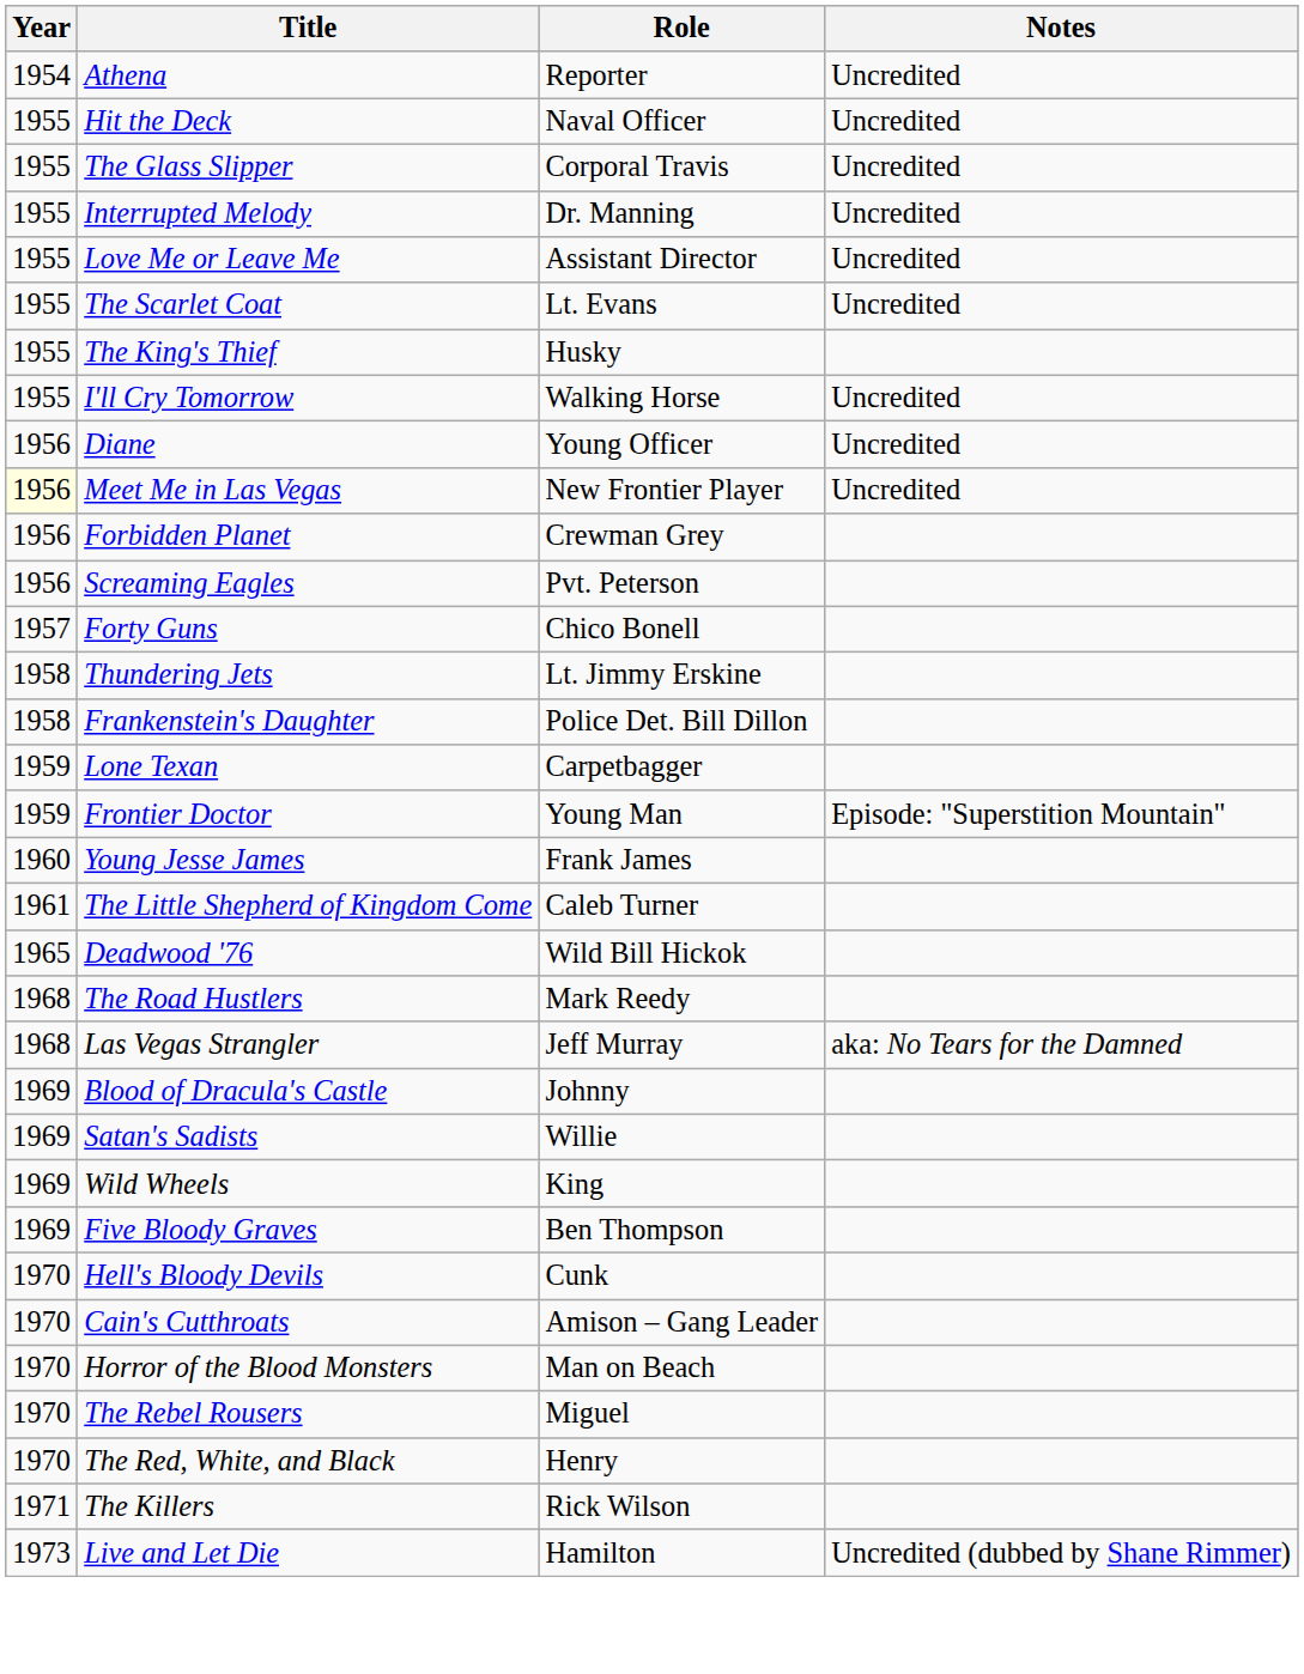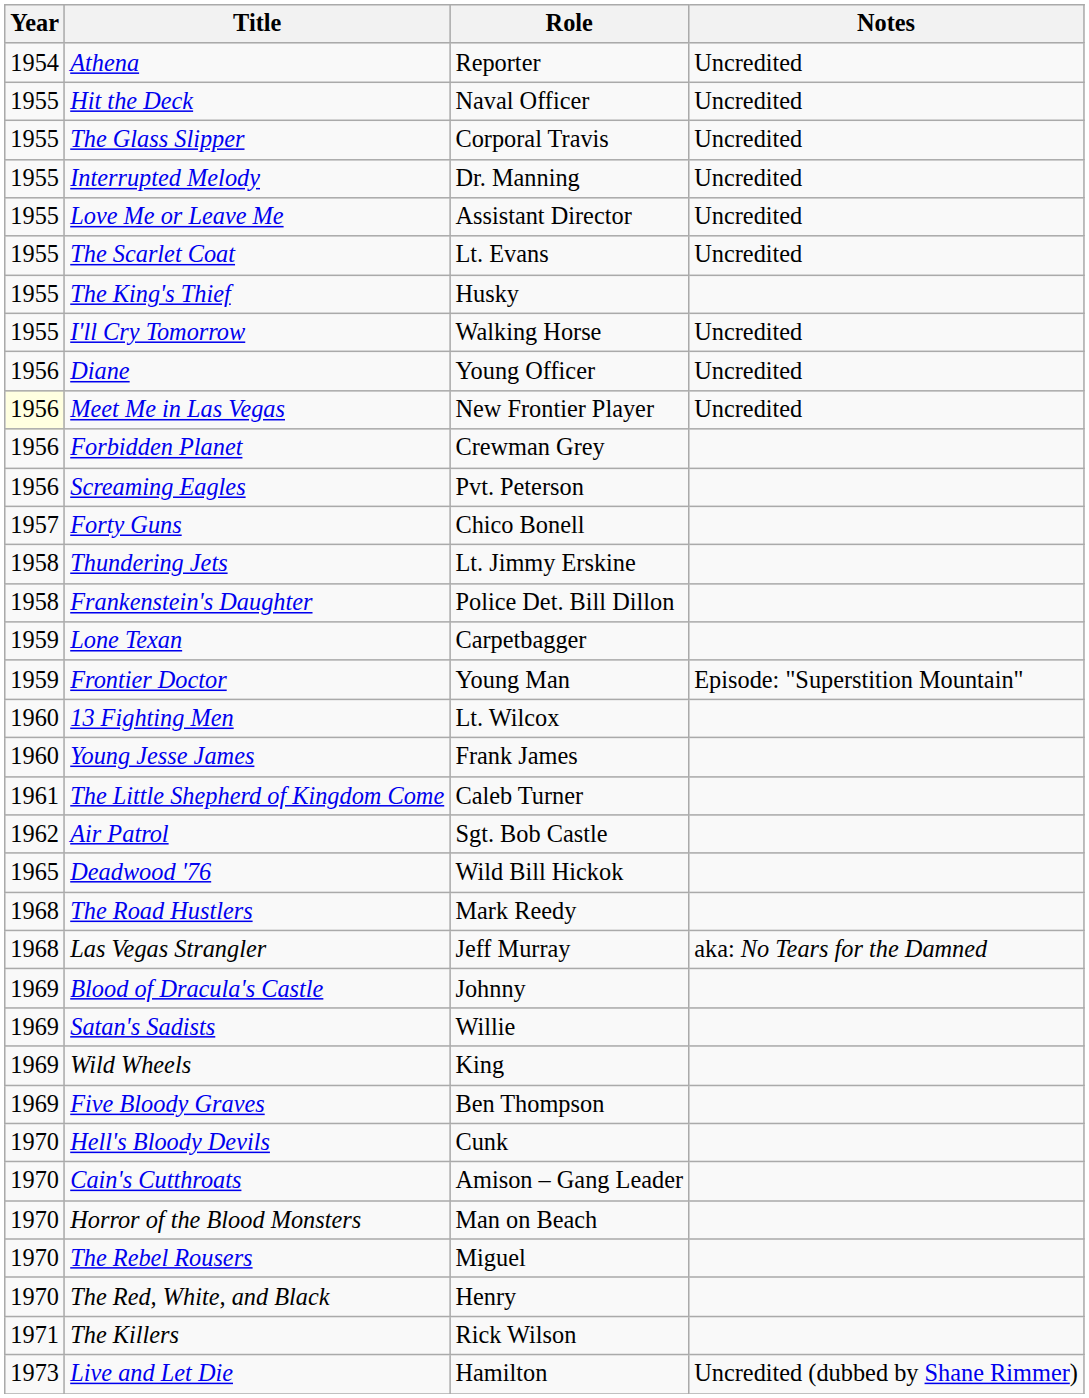 <table class="wikitable">
 <tr>
 <th>Year</th>
 <th>Title</th>
 <th>Role</th>
 <th>Notes</th>
 </tr>
 <tr>
 <td>1954</td>
 <td><em><a href='#'>Athena</a></em></td>
 <td>Reporter</td>
 <td>Uncredited</td>
 </tr>
 <tr>
 <td>1955</td>
 <td><em><a href='#'>Hit the Deck</a></em></td>
 <td>Naval Officer</td>
 <td>Uncredited</td>
 </tr>
 <tr>
 <td>1955</td>
 <td><em><a href='#'>The Glass Slipper</a></em></td>
 <td>Corporal Travis</td>
 <td>Uncredited</td>
 </tr>
 <tr>
 <td>1955</td>
 <td><em><a href='#'>Interrupted Melody</a></em></td>
 <td>Dr. Manning</td>
 <td>Uncredited</td>
 </tr>
 <tr>
 <td>1955</td>
 <td><em><a href='#'>Love Me or Leave Me</a></em></td>
 <td>Assistant Director</td>
 <td>Uncredited</td>
 </tr>
 <tr>
 <td>1955</td>
 <td><em><a href='#'>The Scarlet Coat</a></em></td>
 <td>Lt. Evans</td>
 <td>Uncredited</td>
 </tr>
 <tr>
 <td>1955</td>
 <td><em><a href='#'>The King's Thief</a></em></td>
 <td>Husky</td>
 <td></td>
 </tr>
 <tr>
 <td>1955</td>
 <td><em><a href='#'>I'll Cry Tomorrow</a></em></td>
 <td>Walking Horse</td>
 <td>Uncredited</td>
 </tr>
 <tr>
 <td>1956</td>
 <td><em><a href='#'>Diane</a></em></td>
 <td>Young Officer</td>
 <td>Uncredited</td>
 </tr>
 <tr>
 <td style="background: lightyellow;">1956</td>
 <td><em><a href='#'>Meet Me in Las Vegas</a></em></td>
 <td>New Frontier Player</td>
 <td>Uncredited</td>
 </tr>
 <tr>
 <td>1956</td>
 <td><em><a href='#'>Forbidden Planet</a></em></td>
 <td>Crewman Grey</td>
 <td></td>
 </tr>
 <tr>
 <td>1956</td>
 <td><em><a href='#'>Screaming Eagles</a></em></td>
 <td>Pvt. Peterson</td>
 <td></td>
 </tr>
 <tr>
 <td>1957</td>
 <td><em><a href='#'>Forty Guns</a></em></td>
 <td>Chico Bonell</td>
 <td></td>
 </tr>
 <tr>
 <td>1958</td>
 <td><em><a href='#'>Thundering Jets</a></em></td>
 <td>Lt. Jimmy Erskine</td>
 <td></td>
 </tr>
 <tr>
 <td>1958</td>
 <td><em><a href='#'>Frankenstein's Daughter</a></em></td>
 <td>Police Det. Bill Dillon</td>
 <td></td>
 </tr>
 <tr>
 <td>1959</td>
 <td><em><a href='#'>Lone Texan</a></em></td>
 <td>Carpetbagger</td>
 <td></td>
 </tr>
 <tr>
 <td>1959</td>
 <td><em><a href='#'>Frontier Doctor</a></em></td>
 <td>Young Man</td>
 <td>Episode: "Superstition Mountain"</td>
 </tr>
 <tr>
 <td>1960</td>
+<td><em><a href='#'>13 Fighting Men</a></em></td>
+<td>Lt. Wilcox</td>
+<td></td>
+</tr>
+<tr>
+<td>1960</td>
 <td><em><a href='#'>Young Jesse James</a></em></td>
 <td>Frank James</td>
 <td></td>
 </tr>
 <tr>
 <td>1961</td>
 <td><em><a href='#'>The Little Shepherd of Kingdom Come</a></em></td>
 <td>Caleb Turner</td>
+<td></td>
+</tr>
+<tr>
+<td>1962</td>
+<td><em><a href='#'>Air Patrol</a></em></td>
+<td>Sgt. Bob Castle</td>
 <td></td>
 </tr>
 <tr>
 <td>1965</td>
 <td><em><a href='#'>Deadwood '76</a></em></td>
 <td>Wild Bill Hickok</td>
 <td></td>
 </tr>
 <tr>
 <td>1968</td>
 <td><em><a href='#'>The Road Hustlers</a></em></td>
 <td>Mark Reedy</td>
 <td></td>
 </tr>
 <tr>
 <td>1968</td>
 <td><em>Las Vegas Strangler</em></td>
 <td>Jeff Murray</td>
 <td>aka: <em>No Tears for the Damned</em></td>
 </tr>
 <tr>
 <td>1969</td>
 <td><em><a href='#'>Blood of Dracula's Castle</a></em></td>
 <td>Johnny</td>
 <td></td>
 </tr>
 <tr>
 <td>1969</td>
 <td><em><a href='#'>Satan's Sadists</a></em></td>
 <td>Willie</td>
 <td></td>
 </tr>
 <tr>
 <td>1969</td>
 <td><em>Wild Wheels</em></td>
 <td>King</td>
 <td></td>
 </tr>
 <tr>
 <td>1969</td>
 <td><em><a href='#'>Five Bloody Graves</a></em></td>
 <td>Ben Thompson</td>
 <td></td>
 </tr>
 <tr>
 <td>1970</td>
 <td><em><a href='#'>Hell's Bloody Devils</a></em></td>
 <td>Cunk</td>
 <td></td>
 </tr>
 <tr>
 <td>1970</td>
 <td><em><a href='#'>Cain's Cutthroats</a></em></td>
 <td>Amison – Gang Leader</td>
 <td></td>
 </tr>
 <tr>
 <td>1970</td>
 <td><em>Horror of the Blood Monsters</em></td>
 <td>Man on Beach</td>
 <td></td>
 </tr>
 <tr>
 <td>1970</td>
 <td><em><a href='#'>The Rebel Rousers</a></em></td>
 <td>Miguel</td>
 <td></td>
 </tr>
 <tr>
 <td>1970</td>
 <td><em>The Red, White, and Black</em></td>
 <td>Henry</td>
 <td></td>
 </tr>
 <tr>
 <td>1971</td>
 <td><em>The Killers</em></td>
 <td>Rick Wilson</td>
 <td></td>
 </tr>
 <tr>
 <td>1973</td>
 <td><em><a href='#'>Live and Let Die</a></em></td>
 <td>Hamilton</td>
 <td>Uncredited (dubbed by <a href='#'>Shane Rimmer</a>)</td>
 </tr>
 </table>
